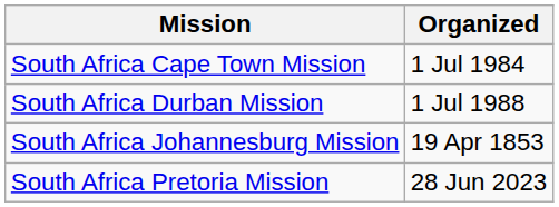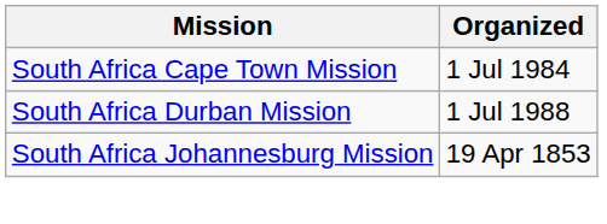 <table class="wikitable sortable">
 <tr>
 <th>Mission</th>
 <th data-sort-type=date>Organized</th>
 </tr>
 <tr>
 <td><a href='#'>South Africa Cape Town Mission</a></td>
 <td>1 Jul 1984</td>
 </tr>
 <tr>
 <td><a href='#'>South Africa Durban Mission</a></td>
 <td>1 Jul 1988</td>
 </tr>
 <tr>
 <td><a href='#'>South Africa Johannesburg Mission</a></td>
 <td>19 Apr 1853</td>
 </tr>
-<tr>
-<td><a href='#'>South Africa Pretoria Mission</a></td>
-<td>28 Jun 2023</td>
-</tr>
 </table>
